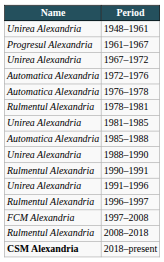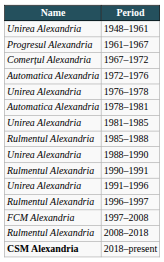 <table class="wikitable" style="text-align: left" align="right">
 <tr>
 <th style="background:#24505d;color:#FFFFFF;border:1px solid #000000;">Name</th>
 <th style="background:#24505d;color:#FFFFFF;border:1px solid #000000;">Period</th>
 </tr>
 <tr>
 <td align=left><em>Unirea Alexandria</em></td>
 <td>1948–1961</td>
 </tr>
 <tr>
 <td align=left><em>Progresul Alexandria</em></td>
 <td>1961–1967</td>
 </tr>
 <tr>
-<td align=left><em>Unirea Alexandria</em></td>
+<td align=left><em>Comerțul Alexandria</em></td>
 <td>1967–1972</td>
 </tr>
 <tr>
 <td align=left><em>Automatica Alexandria</em></td>
 <td>1972–1976</td>
 </tr>
 <tr>
-<td align=left><em>Automatica Alexandria</em></td>
+<td align=left><em>Unirea Alexandria</em></td>
 <td>1976–1978</td>
 </tr>
 <tr>
-<td align=left><em>Rulmentul Alexandria</em></td>
+<td align=left><em>Automatica Alexandria</em></td>
 <td>1978–1981</td>
 </tr>
 <tr>
 <td align=left><em>Unirea Alexandria</em></td>
 <td>1981–1985</td>
 </tr>
 <tr>
-<td align=left><em>Automatica Alexandria</em></td>
+<td align=left><em>Rulmentul Alexandria</em></td>
 <td>1985–1988</td>
 </tr>
 <tr>
 <td align=left><em>Unirea Alexandria</em></td>
 <td>1988–1990</td>
 </tr>
 <tr>
 <td align=left><em>Rulmentul Alexandria</em></td>
 <td>1990–1991</td>
 </tr>
 <tr>
 <td align=left><em>Unirea Alexandria</em></td>
 <td>1991–1996</td>
 </tr>
 <tr>
 <td align=left><em>Rulmentul Alexandria</em></td>
 <td>1996–1997</td>
 </tr>
 <tr>
 <td align=left><em>FCM Alexandria</em></td>
 <td>1997–2008</td>
 </tr>
 <tr>
 <td align=left><em>Rulmentul Alexandria</em></td>
 <td>2008–2018</td>
 </tr>
 <tr>
 <td align=left><strong>CSM Alexandria</strong></td>
 <td>2018–present</td>
 </tr>
 </table>
